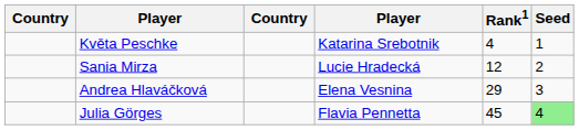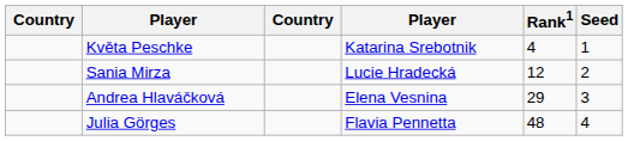 <table class="sortable wikitable">
 <tr>
 <th width="70">Country</th>
 <th width="175">Player</th>
 <th width="70">Country</th>
 <th width="175">Player</th>
 <th>Rank<sup>1</sup></th>
 <th>Seed</th>
 </tr>
 <tr>
 <td></td>
 <td><a href='#'>Květa Peschke</a></td>
 <td></td>
 <td><a href='#'>Katarina Srebotnik</a></td>
 <td>4</td>
 <td>1</td>
 </tr>
 <tr>
 <td></td>
 <td><a href='#'>Sania Mirza</a></td>
 <td></td>
 <td><a href='#'>Lucie Hradecká</a></td>
 <td>12</td>
 <td>2</td>
 </tr>
 <tr>
 <td></td>
 <td><a href='#'>Andrea Hlaváčková</a></td>
 <td></td>
 <td><a href='#'>Elena Vesnina</a></td>
 <td>29</td>
 <td>3</td>
 </tr>
 <tr>
 <td></td>
 <td><a href='#'>Julia Görges</a></td>
 <td></td>
 <td><a href='#'>Flavia Pennetta</a></td>
-<td>45</td>
-<td style="background: lightgreen;">4</td>
+<td>48</td>
+<td>4</td>
 </tr>
 </table>
